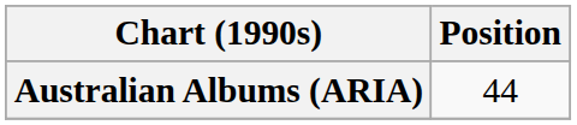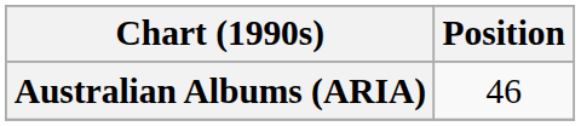 <table class="wikitable plainrowheaders" style="text-align:center">
 <tr>
 <th scope="col">Chart (1990s)</th>
 <th scope="col">Position</th>
 </tr>
 <tr>
 <th scope="row">Australian Albums (ARIA)</th>
-<td>44</td>
+<td>46</td>
 </tr>
 <tr>
 </tr>
 </table>
